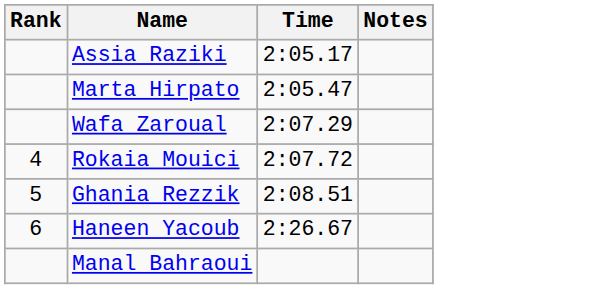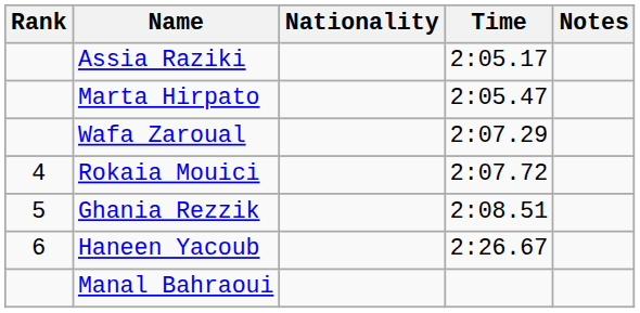 <table class="wikitable sortable" style="text-align:center;font-size:95%">
 <tr>
 <th>Rank</th>
 <th>Name</th>
+<th>Nationality</th>
 <th>Time</th>
 <th>Notes</th>
 </tr>
 <tr>
 <td></td>
 <td align=left><a href='#'>Assia Raziki</a></td>
+<td align=left></td>
 <td>2:05.17</td>
 <td></td>
 </tr>
 <tr>
 <td></td>
 <td align=left><a href='#'>Marta Hirpato</a></td>
+<td align=left></td>
 <td>2:05.47</td>
 <td></td>
 </tr>
 <tr>
 <td></td>
 <td align=left><a href='#'>Wafa Zaroual</a></td>
+<td align=left></td>
 <td>2:07.29</td>
 <td></td>
 </tr>
 <tr>
 <td>4</td>
 <td align=left><a href='#'>Rokaia Mouici</a></td>
+<td align=left></td>
 <td>2:07.72</td>
 <td></td>
 </tr>
 <tr>
 <td>5</td>
 <td align=left><a href='#'>Ghania Rezzik</a></td>
+<td align=left></td>
 <td>2:08.51</td>
 <td></td>
 </tr>
 <tr>
 <td>6</td>
 <td align=left><a href='#'>Haneen Yacoub</a></td>
+<td align=left></td>
 <td>2:26.67</td>
 <td></td>
 </tr>
 <tr>
 <td></td>
 <td align=left><a href='#'>Manal Bahraoui</a></td>
+<td align=left></td>
 <td></td>
 <td></td>
 </tr>
 </table>
